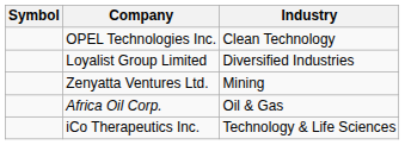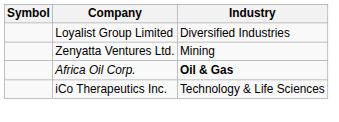 <table class="wikitable">
 <tr>
 <th>Symbol</th>
 <th>Company</th>
 <th>Industry</th>
-</tr>
-<tr>
-<td></td>
-<td>OPEL Technologies Inc.</td>
-<td>Clean Technology</td>
 </tr>
 <tr>
 <td></td>
 <td>Loyalist Group Limited</td>
 <td>Diversified Industries</td>
 </tr>
 <tr>
 <td></td>
 <td>Zenyatta Ventures Ltd.</td>
 <td>Mining</td>
 </tr>
 <tr>
 <td></td>
 <td><em>Africa Oil Corp.</em></td>
-<td>Oil & Gas</td>
+<td><strong>Oil & Gas</strong></td>
 </tr>
 <tr>
 <td></td>
 <td>iCo Therapeutics Inc.</td>
 <td>Technology & Life Sciences</td>
 </tr>
 </table>
